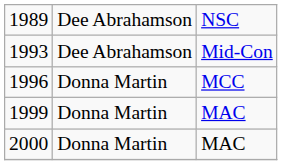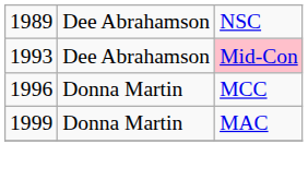 <table class="wikitable">
 <tr>
 <td>1989</td>
 <td>Dee Abrahamson</td>
 <td><a href='#'>NSC</a></td>
 </tr>
 <tr>
 <td>1993</td>
 <td>Dee Abrahamson</td>
-<td><a href='#'>Mid-Con</a></td>
+<td style="background: pink;"><a href='#'>Mid-Con</a></td>
 </tr>
 <tr>
 <td>1996</td>
 <td>Donna Martin</td>
 <td><a href='#'>MCC</a></td>
 </tr>
 <tr>
 <td>1999</td>
 <td>Donna Martin</td>
 <td><a href='#'>MAC</a></td>
 </tr>
 <tr>
-<td>2000</td>
-<td>Donna Martin</td>
-<td>MAC</td>
-</tr>
-<tr>
 </tr>
 </table>
